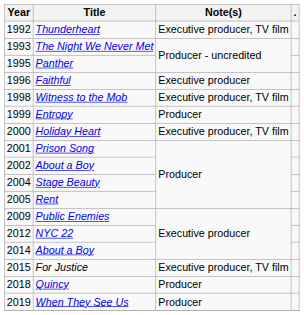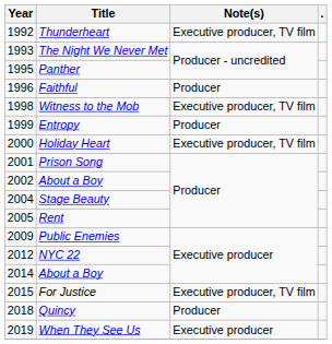 <table class="wikitable plainrowheaders sortable" style="margin-right: 0;">
 <tr>
 <th scope="col">Year</th>
 <th scope="col">Title</th>
 <th scope="col" class="unsortable">Note(s)</th>
 <th class="unsortable">.</th>
 </tr>
 <tr>
 <td>1992</td>
 <td><em><a href='#'>Thunderheart</a></em></td>
 <td>Executive producer, TV film</td>
 <td style="text-align:center;"></td>
 </tr>
 <tr>
 <td>1993</td>
 <td><em><a href='#'>The Night We Never Met</a></em></td>
 <td rowspan="2">Producer - uncredited</td>
 <td style="text-align:center;"></td>
 </tr>
 <tr>
 <td>1995</td>
 <td><a href='#'><em>Panther</em></a></td>
 <td style="text-align:center;"></td>
 </tr>
 <tr>
 <td>1996</td>
 <td><a href='#'><em>Faithful</em></a></td>
-<td>Executive producer</td>
+<td>Producer</td>
 <td style="text-align:center;"></td>
 </tr>
 <tr>
 <td>1998</td>
 <td><em><a href='#'>Witness to the Mob</a></em></td>
 <td>Executive producer, TV film</td>
 <td style="text-align:center;"></td>
 </tr>
 <tr>
 <td>1999</td>
 <td><a href='#'><em>Entropy</em></a></td>
 <td>Producer</td>
 <td style="text-align:center;"></td>
 </tr>
 <tr>
 <td>2000</td>
 <td><em><a href='#'>Holiday Heart</a></em></td>
 <td>Executive producer, TV film</td>
 <td></td>
 </tr>
 <tr>
 <td>2001</td>
 <td><em><a href='#'>Prison Song</a></em></td>
 <td rowspan="4">Producer</td>
 <td style="text-align:center;"></td>
 </tr>
 <tr>
 <td>2002</td>
 <td><a href='#'><em>About a Boy</em></a></td>
 <td style="text-align:center;"></td>
 </tr>
 <tr>
 <td>2004</td>
 <td><em><a href='#'>Stage Beauty</a></em></td>
 <td style="text-align:center;"></td>
 </tr>
 <tr>
 <td>2005</td>
 <td><a href='#'><em>Rent</em></a></td>
 <td style="text-align:center;"></td>
 </tr>
 <tr>
 <td>2009</td>
 <td><a href='#'><em>Public Enemies</em></a></td>
 <td rowspan="3">Executive producer</td>
 <td style="text-align:center;"></td>
 </tr>
 <tr>
 <td>2012</td>
 <td><em><a href='#'>NYC 22</a></em></td>
 <td style="text-align:center;"></td>
 </tr>
 <tr>
 <td>2014</td>
 <td><em><a href='#'>About a Boy</a></em></td>
 <td style="text-align:center;"></td>
 </tr>
 <tr>
 <td>2015</td>
 <td><em>For Justice</em></td>
 <td>Executive producer, TV film</td>
 <td style="text-align:center;"></td>
 </tr>
 <tr>
 <td>2018</td>
 <td><em><a href='#'>Quincy</a></em></td>
 <td>Producer</td>
 <td style="text-align:center;"></td>
 </tr>
 <tr>
 <td>2019</td>
 <td><em><a href='#'>When They See Us</a></em></td>
-<td>Producer</td>
+<td>Executive producer</td>
 <td style="text-align:center;"></td>
 </tr>
 <tr>
 </tr>
 </table>
